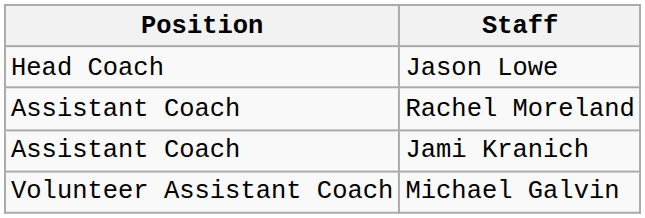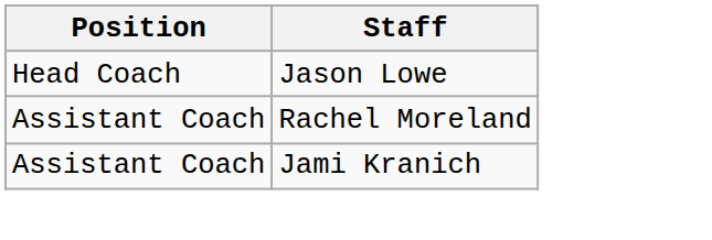 <table class="wikitable">
 <tr>
 <th>Position</th>
 <th>Staff</th>
 </tr>
 <tr>
 <td>Head Coach</td>
 <td>Jason Lowe</td>
 </tr>
 <tr>
 <td>Assistant Coach</td>
 <td>Rachel Moreland</td>
 </tr>
 <tr>
 <td>Assistant Coach</td>
 <td>Jami Kranich</td>
 </tr>
-<tr>
-<td>Volunteer Assistant Coach</td>
-<td>Michael Galvin</td>
-</tr>
 </table>
